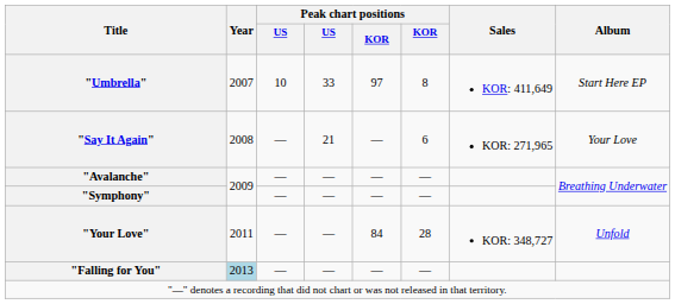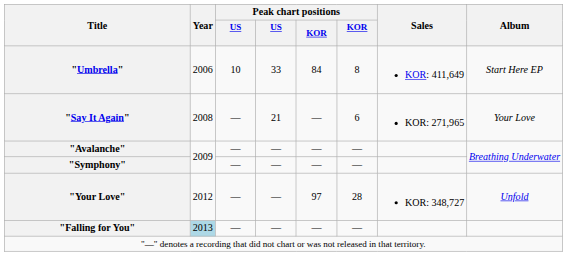 <table class="wikitable plainrowheaders" style="text-align:center;">
 <tr>
 <th scope="col" rowspan="2" style="width:18em;">Title</th>
 <th scope="col" rowspan="2">Year</th>
 <th colspan="4" scope="col">Peak chart positions</th>
 <th rowspan="2">Sales</th>
 <th scope="col" rowspan="2">Album</th>
 </tr>
 <tr>
 <th scope="col" style="width:4em;font-size:90%;"><a href='#'>US<br></a><br></th>
 <th scope="col" style="width:4em;font-size:90%;"><a href='#'>US<br></a><br></th>
 <th scope="col" style="width:4em;font-size:90%;"><a href='#'>KOR</a><br></th>
 <th scope="col" style="width:4em;font-size:90%;"><a href='#'>KOR<br></a><br></th>
 </tr>
 <tr>
 <th scope="row">"<a href='#'>Umbrella</a>"</th>
-<td>2007</td>
+<td>2006</td>
 <td>10</td>
 <td>33</td>
-<td>97</td>
+<td>84</td>
 <td>8</td>
 <td><br><ul><li><a href='#'>KOR</a>: 411,649</li></ul></td>
 <td><em>Start Here EP</em></td>
 </tr>
 <tr>
 <th scope="row">"<a href='#'>Say It Again</a>"</th>
 <td>2008</td>
 <td>—</td>
 <td>21</td>
 <td>—</td>
 <td>6</td>
 <td><br><ul><li>KOR: 271,965</li></ul></td>
 <td><em>Your Love</em></td>
 </tr>
 <tr>
 <th scope="row">"Avalanche"</th>
 <td rowspan="2">2009</td>
 <td>—</td>
 <td>—</td>
 <td>—</td>
 <td>—</td>
 <td></td>
 <td rowspan="2"><em><a href='#'>Breathing Underwater</a></em></td>
 </tr>
 <tr>
 <th scope="row">"Symphony"</th>
 <td>—</td>
 <td>—</td>
 <td>—</td>
 <td>—</td>
 <td></td>
 </tr>
 <tr>
 <th scope="row">"Your Love"</th>
-<td>2011</td>
+<td>2012</td>
 <td>—</td>
 <td>—</td>
-<td>84</td>
+<td>97</td>
 <td>28</td>
 <td><br><ul><li>KOR: 348,727</li></ul></td>
 <td><em><a href='#'>Unfold</a></em></td>
 </tr>
 <tr>
 <th scope="row">"Falling for You"<br></th>
 <td style="background: lightblue;">2013</td>
 <td>—</td>
 <td>—</td>
 <td>—</td>
 <td>—</td>
 <td></td>
 <td></td>
 </tr>
 <tr>
 <td colspan="13" style="font-size:90%">"—" denotes a recording that did not chart or was not released in that territory.</td>
 </tr>
 </table>
